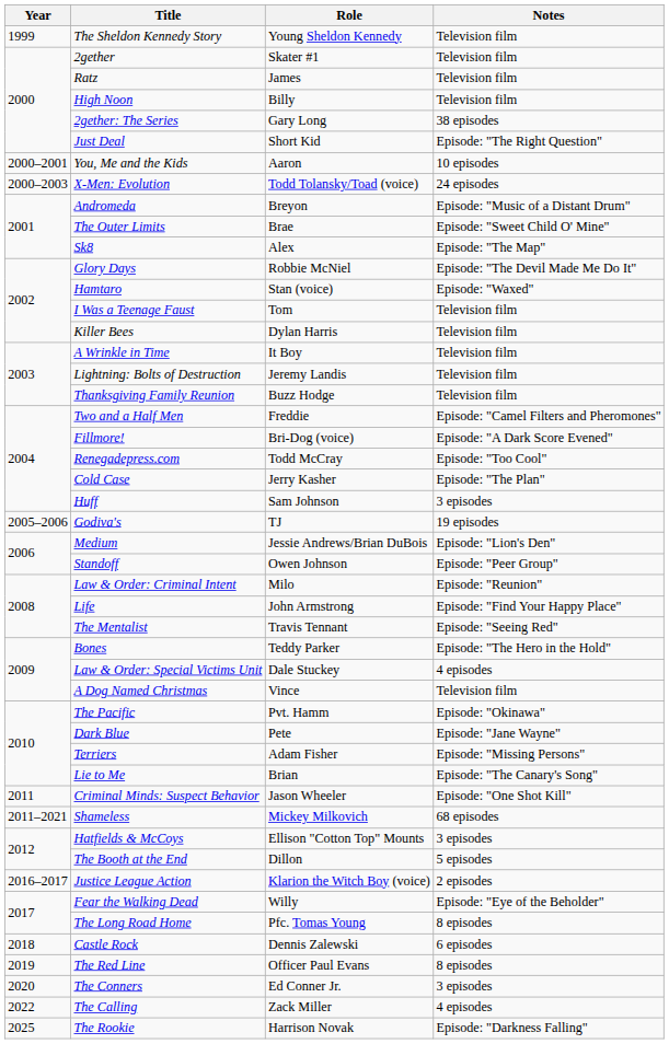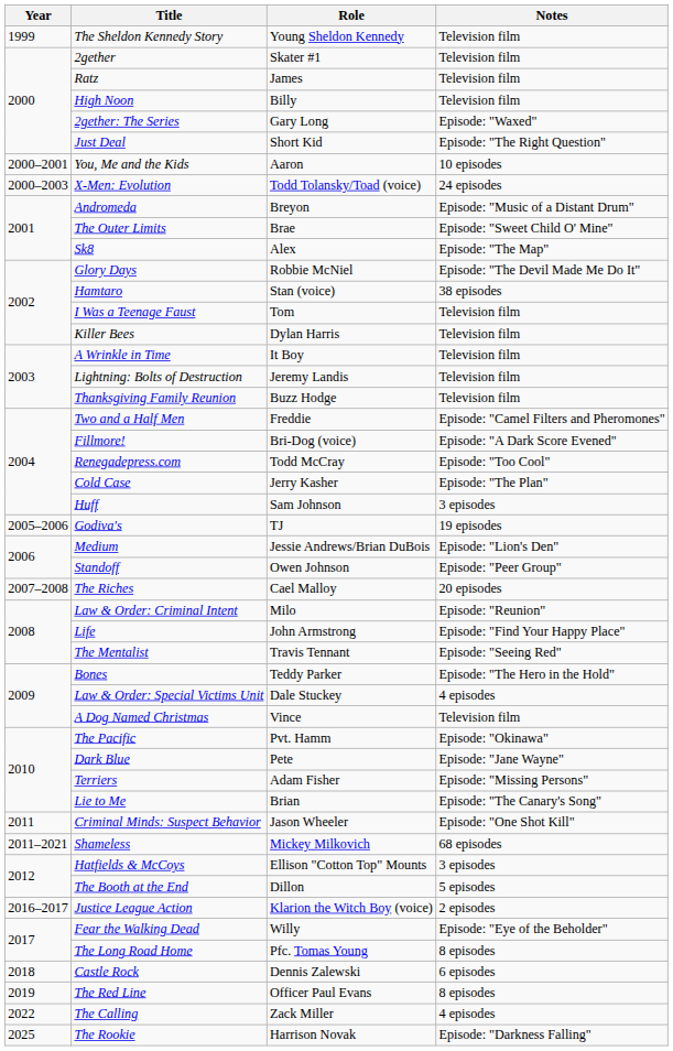 <table class="wikitable sortable">
 <tr>
 <th>Year</th>
 <th>Title</th>
 <th>Role</th>
 <th class=unsortable>Notes</th>
 </tr>
 <tr>
 <td>1999</td>
 <td><em>The Sheldon Kennedy Story</em></td>
 <td>Young <a href='#'>Sheldon Kennedy</a></td>
 <td>Television film</td>
 </tr>
 <tr>
 <td rowspan="5">2000</td>
 <td><em>2gether</em></td>
 <td>Skater #1</td>
 <td>Television film</td>
 </tr>
 <tr>
 <td><em>Ratz</em></td>
 <td>James</td>
 <td>Television film</td>
 </tr>
 <tr>
 <td><em><a href='#'>High Noon</a></em></td>
 <td>Billy</td>
 <td>Television film</td>
 </tr>
 <tr>
 <td><em><a href='#'>2gether: The Series</a></em></td>
 <td>Gary Long</td>
-<td>38 episodes</td>
+<td>Episode: "Waxed"</td>
 </tr>
 <tr>
 <td><em><a href='#'>Just Deal</a></em></td>
 <td>Short Kid</td>
 <td>Episode: "The Right Question"</td>
 </tr>
 <tr>
 <td>2000–2001</td>
 <td><em>You, Me and the Kids</em></td>
 <td>Aaron</td>
 <td>10 episodes</td>
 </tr>
 <tr>
 <td>2000–2003</td>
 <td><em><a href='#'>X-Men: Evolution</a></em></td>
 <td><a href='#'>Todd Tolansky/Toad</a> (voice)</td>
 <td>24 episodes</td>
 </tr>
 <tr>
 <td rowspan="3">2001</td>
 <td><em><a href='#'>Andromeda</a></em></td>
 <td>Breyon</td>
 <td>Episode: "Music of a Distant Drum"</td>
 </tr>
 <tr>
 <td data-sort-value="Outer Limits, The"><em><a href='#'>The Outer Limits</a></em></td>
 <td>Brae</td>
 <td>Episode: "Sweet Child O' Mine"</td>
 </tr>
 <tr>
 <td><em><a href='#'>Sk8</a></em></td>
 <td>Alex</td>
 <td>Episode: "The Map"</td>
 </tr>
 <tr>
 <td rowspan="4">2002</td>
 <td><em><a href='#'>Glory Days</a></em></td>
 <td>Robbie McNiel</td>
 <td>Episode: "The Devil Made Me Do It"</td>
 </tr>
 <tr>
 <td><em><a href='#'>Hamtaro</a></em></td>
 <td>Stan (voice)</td>
-<td>Episode: "Waxed"</td>
+<td>38 episodes</td>
 </tr>
 <tr>
 <td><em><a href='#'>I Was a Teenage Faust</a></em></td>
 <td>Tom</td>
 <td>Television film</td>
 </tr>
 <tr>
 <td><em>Killer Bees</em></td>
 <td>Dylan Harris</td>
 <td>Television film</td>
 </tr>
 <tr>
 <td rowspan="3">2003</td>
 <td data-sort-value="Wrinkle in Time, A"><a href='#'><em>A Wrinkle in Time</em></a></td>
 <td>It Boy</td>
 <td>Television film</td>
 </tr>
 <tr>
 <td><em>Lightning: Bolts of Destruction</em></td>
 <td>Jeremy Landis</td>
 <td>Television film</td>
 </tr>
 <tr>
 <td><em><a href='#'>Thanksgiving Family Reunion</a></em></td>
 <td>Buzz Hodge</td>
 <td>Television film</td>
 </tr>
 <tr>
 <td rowspan="5">2004</td>
 <td><em><a href='#'>Two and a Half Men</a></em></td>
 <td>Freddie</td>
 <td>Episode: "Camel Filters and Pheromones"</td>
 </tr>
 <tr>
 <td><em><a href='#'>Fillmore!</a></em></td>
 <td>Bri-Dog (voice)</td>
 <td>Episode: "A Dark Score Evened"</td>
 </tr>
 <tr>
 <td><em><a href='#'>Renegadepress.com</a></em></td>
 <td>Todd McCray</td>
 <td>Episode: "Too Cool"</td>
 </tr>
 <tr>
 <td><em><a href='#'>Cold Case</a></em></td>
 <td>Jerry Kasher</td>
 <td>Episode: "The Plan"</td>
 </tr>
 <tr>
 <td><em><a href='#'>Huff</a></em></td>
 <td>Sam Johnson</td>
 <td>3 episodes</td>
 </tr>
 <tr>
 <td>2005–2006</td>
 <td><em><a href='#'>Godiva's</a></em></td>
 <td>TJ</td>
 <td>19 episodes</td>
 </tr>
 <tr>
 <td rowspan="2">2006</td>
 <td><em><a href='#'>Medium</a></em></td>
 <td>Jessie Andrews/Brian DuBois</td>
 <td>Episode: "Lion's Den"</td>
 </tr>
 <tr>
 <td><em><a href='#'>Standoff</a></em></td>
 <td>Owen Johnson</td>
 <td>Episode: "Peer Group"</td>
+</tr>
+<tr>
+<td>2007–2008</td>
+<td data-sort-value="Riches, The"><em><a href='#'>The Riches</a></em></td>
+<td>Cael Malloy</td>
+<td>20 episodes</td>
 </tr>
 <tr>
 <td rowspan="3">2008</td>
 <td><em><a href='#'>Law & Order: Criminal Intent</a></em></td>
 <td>Milo</td>
 <td>Episode: "Reunion"</td>
 </tr>
 <tr>
 <td><em><a href='#'>Life</a></em></td>
 <td>John Armstrong</td>
 <td>Episode: "Find Your Happy Place"</td>
 </tr>
 <tr>
 <td data-sort-value="Mentalist, The"><em><a href='#'>The Mentalist</a></em></td>
 <td>Travis Tennant</td>
 <td>Episode: "Seeing Red"</td>
 </tr>
 <tr>
 <td rowspan="3">2009</td>
 <td><em><a href='#'>Bones</a></em></td>
 <td>Teddy Parker</td>
 <td>Episode: "The Hero in the Hold"</td>
 </tr>
 <tr>
 <td><em><a href='#'>Law & Order: Special Victims Unit</a></em></td>
 <td>Dale Stuckey</td>
 <td>4 episodes</td>
 </tr>
 <tr>
 <td data-sort-value="Dog Named Christmas, A"><em><a href='#'>A Dog Named Christmas</a></em></td>
 <td>Vince</td>
 <td>Television film</td>
 </tr>
 <tr>
 <td rowspan="4">2010</td>
 <td data-sort-value="Pacific, The"><em><a href='#'>The Pacific</a></em></td>
 <td>Pvt. Hamm</td>
 <td>Episode: "Okinawa"</td>
 </tr>
 <tr>
 <td><em><a href='#'>Dark Blue</a></em></td>
 <td>Pete</td>
 <td>Episode: "Jane Wayne"</td>
 </tr>
 <tr>
 <td><em><a href='#'>Terriers</a></em></td>
 <td>Adam Fisher</td>
 <td>Episode: "Missing Persons"</td>
 </tr>
 <tr>
 <td><em><a href='#'>Lie to Me</a></em></td>
 <td>Brian</td>
 <td>Episode: "The Canary's Song"</td>
 </tr>
 <tr>
 <td>2011</td>
 <td><em><a href='#'>Criminal Minds: Suspect Behavior</a></em></td>
 <td>Jason Wheeler</td>
 <td>Episode: "One Shot Kill"</td>
 </tr>
 <tr>
 <td>2011–2021</td>
 <td><em><a href='#'>Shameless</a></em></td>
 <td><a href='#'>Mickey Milkovich</a></td>
 <td>68 episodes</td>
 </tr>
 <tr>
 <td rowspan="2">2012</td>
 <td><em><a href='#'>Hatfields & McCoys</a></em></td>
 <td>Ellison "Cotton Top" Mounts</td>
 <td>3 episodes</td>
 </tr>
 <tr>
 <td data-sort-value="Booth at the End, The"><em><a href='#'>The Booth at the End</a></em></td>
 <td>Dillon</td>
 <td>5 episodes</td>
 </tr>
 <tr>
 <td>2016–2017</td>
 <td><em><a href='#'>Justice League Action</a></em></td>
 <td><a href='#'>Klarion the Witch Boy</a> (voice)</td>
 <td>2 episodes</td>
 </tr>
 <tr>
 <td rowspan="2">2017</td>
 <td><em><a href='#'>Fear the Walking Dead</a></em></td>
 <td>Willy</td>
 <td>Episode: "Eye of the Beholder"</td>
 </tr>
 <tr>
 <td data-sort-value="Long Road Home, The"><em><a href='#'>The Long Road Home</a></em></td>
 <td>Pfc. <a href='#'>Tomas Young</a></td>
 <td>8 episodes</td>
 </tr>
 <tr>
 <td>2018</td>
 <td><em><a href='#'>Castle Rock</a></em></td>
 <td>Dennis Zalewski</td>
 <td>6 episodes</td>
 </tr>
 <tr>
 <td>2019</td>
 <td data-sort-value="Red Line, The"><em><a href='#'>The Red Line</a></em></td>
 <td>Officer Paul Evans</td>
 <td>8 episodes</td>
 </tr>
 <tr>
-<td>2020</td>
-<td data-sort-value="Conners, The"><em><a href='#'>The Conners</a></em></td>
-<td>Ed Conner Jr.</td>
-<td>3 episodes</td>
-</tr>
-<tr>
 <td>2022</td>
 <td data-sort-value="Calling, The"><em><a href='#'>The Calling</a></em></td>
 <td>Zack Miller</td>
 <td>4 episodes</td>
 </tr>
 <tr>
 <td>2025</td>
 <td><a href='#'><em>The Rookie</em></a></td>
 <td>Harrison Novak</td>
 <td>Episode: "Darkness Falling"</td>
 </tr>
 </table>
